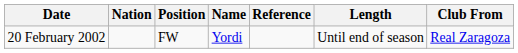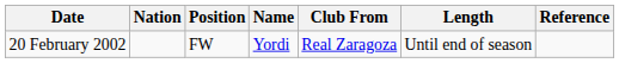 <table class="wikitable">
 <tr>
 <th>Date</th>
 <th>Nation</th>
 <th>Position</th>
 <th>Name</th>
+<th>Club From</th>
+<th>Length</th>
 <th>Reference</th>
-<th>Length</th>
-<th>Club From</th>
 </tr>
 <tr>
 <td>20 February 2002</td>
 <td></td>
 <td>FW</td>
 <td><a href='#'>Yordi</a></td>
+<td><a href='#'>Real Zaragoza</a></td>
+<td>Until end of season</td>
 <td></td>
-<td>Until end of season</td>
-<td><a href='#'>Real Zaragoza</a></td>
 </tr>
 </table>
